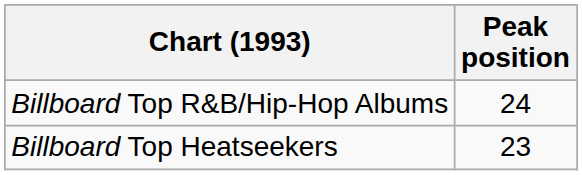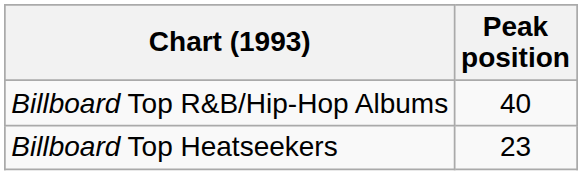 <table class="wikitable">
 <tr>
 <th>Chart (1993)</th>
 <th>Peak<br>position</th>
 </tr>
 <tr>
 <td><em>Billboard</em> Top R&B/Hip-Hop Albums</td>
-<td style="text-align:center;">24</td>
+<td style="text-align:center;">40</td>
 </tr>
 <tr>
 <td><em>Billboard</em> Top Heatseekers</td>
 <td style="text-align:center;">23</td>
 </tr>
 </table>
